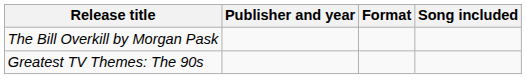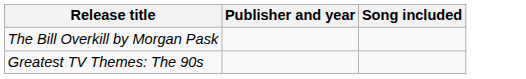 <table class="wikitable">
 <tr>
 <th>Release title</th>
 <th>Publisher and year</th>
-<th>Format</th>
 <th>Song included</th>
 </tr>
 <tr>
 <td><em>The Bill Overkill by Morgan Pask</em></td>
-<td></td>
 <td></td>
 <td></td>
 </tr>
 <tr>
 <td><em>Greatest TV Themes: The 90s</em></td>
 <td></td>
 <td></td>
-<td></td>
 </tr>
 </table>
